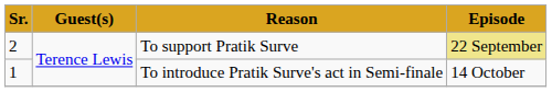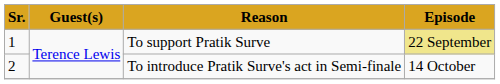 <table class="wikitable" style="font-size:95%;">
 <tr>
 <th style="background:#DAA520">Sr.</th>
 <th style="background:#DAA520">Guest(s)</th>
 <th style="background:#DAA520">Reason</th>
 <th style="background:#DAA520">Episode</th>
 </tr>
 <tr>
-<td>2</td>
+<td>1</td>
 <td rowspan=2><a href='#'>Terence Lewis</a></td>
 <td>To support Pratik Surve</td>
 <td style="background: khaki;">22 September</td>
 </tr>
 <tr>
-<td>1</td>
+<td>2</td>
 <td>To introduce Pratik Surve's act in Semi-finale</td>
 <td>14 October</td>
 </tr>
 <tr>
 </tr>
 </table>
